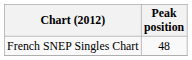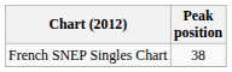 <table class="wikitable sortable">
 <tr>
 <th align="left">Chart (2012)</th>
 <th align="center">Peak<br>position</th>
 </tr>
 <tr>
 <td align="left">French SNEP Singles Chart</td>
-<td align="center">48</td>
+<td align="center">38</td>
 </tr>
 <tr>
 </tr>
 </table>
